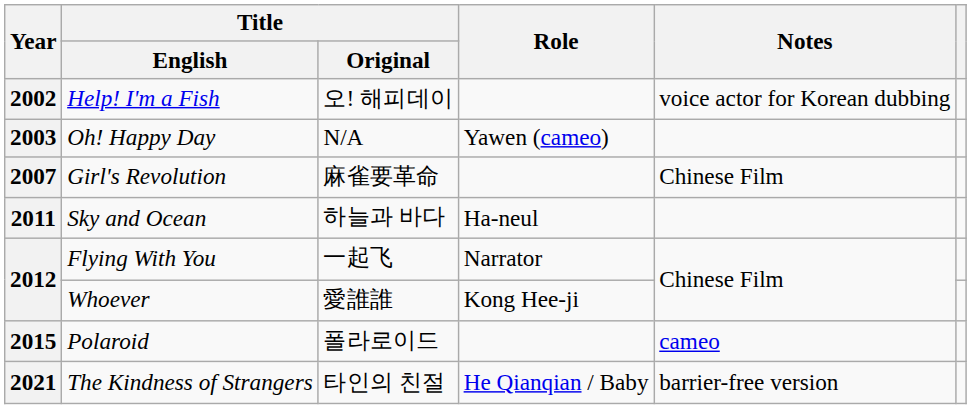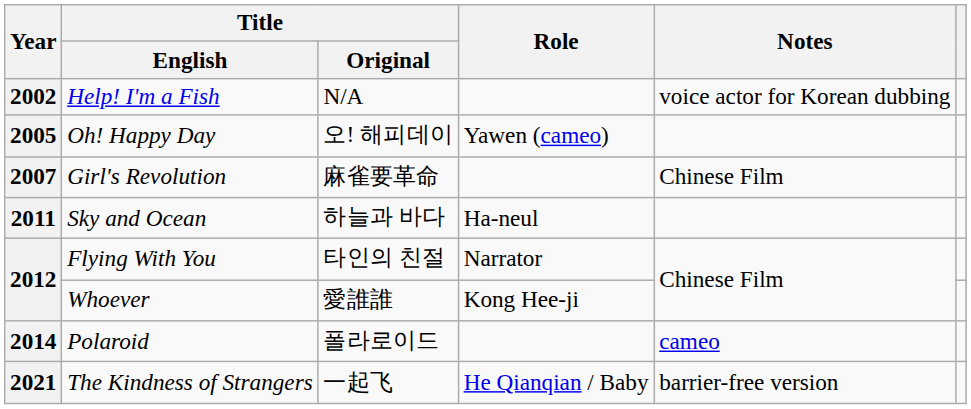 <table class="wikitable sortable plainrowheaders">
 <tr>
 <th rowspan="2">Year</th>
 <th colspan="2">Title</th>
 <th rowspan="2">Role</th>
 <th rowspan="2">Notes</th>
 <th rowspan="2"></th>
 </tr>
 <tr>
 <th scope="col">English</th>
 <th scope="col">Original</th>
 </tr>
 <tr>
 <th scope="row">2002</th>
 <td><em><a href='#'>Help! I'm a Fish</a></em></td>
-<td>오! 해피데이</td>
+<td>N/A</td>
 <td></td>
 <td>voice actor for Korean dubbing</td>
 <td></td>
 </tr>
 <tr>
-<th scope="row">2003</th>
+<th scope="row">2005</th>
 <td><em>Oh! Happy Day</em></td>
-<td>N/A</td>
+<td>오! 해피데이</td>
 <td>Yawen (<a href='#'>cameo</a>)</td>
 <td></td>
 <td></td>
 </tr>
 <tr>
 <th scope="row">2007</th>
 <td><em>Girl's Revolution</em></td>
 <td>麻雀要革命</td>
 <td></td>
 <td>Chinese Film</td>
 <td></td>
 </tr>
 <tr>
 <th scope="row">2011</th>
 <td><em>Sky and Ocean</em></td>
 <td>하늘과 바다</td>
 <td>Ha-neul</td>
 <td></td>
 <td></td>
 </tr>
 <tr>
 <th scope="row" rowspan="2">2012</th>
 <td><em>Flying With You</em></td>
-<td>一起飞</td>
+<td>타인의 친절</td>
 <td>Narrator</td>
 <td rowspan="2">Chinese Film</td>
 <td></td>
 </tr>
 <tr>
 <td><em>Whoever</em></td>
 <td>愛誰誰</td>
 <td>Kong Hee-ji</td>
 <td></td>
 </tr>
 <tr>
-<th scope="row">2015</th>
+<th scope="row">2014</th>
 <td><em>Polaroid</em></td>
 <td>폴라로이드</td>
 <td></td>
 <td><a href='#'>cameo</a></td>
 <td></td>
 </tr>
 <tr>
 <th scope="row">2021</th>
 <td><em>The Kindness of Strangers</em></td>
-<td>타인의 친절</td>
+<td>一起飞</td>
 <td><a href='#'>He Qianqian</a> / Baby</td>
 <td>barrier-free version</td>
 <td></td>
 </tr>
 </table>
